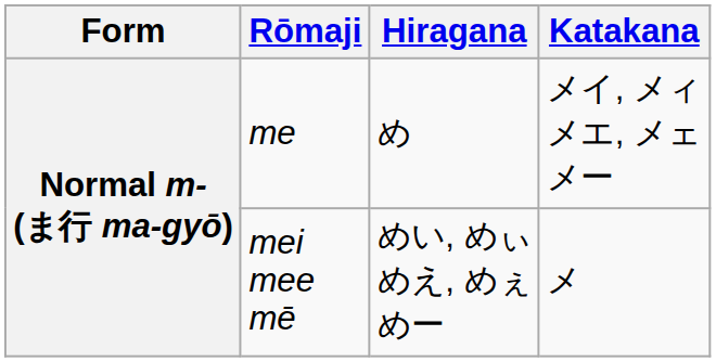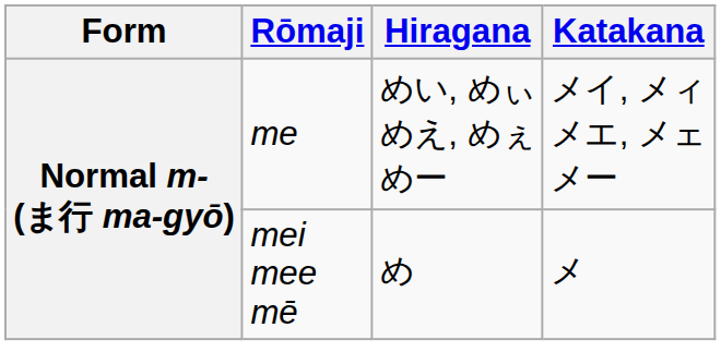 <table class="wikitable">
 <tr>
 <th>Form</th>
 <th><a href='#'>Rōmaji</a></th>
 <th><a href='#'>Hiragana</a></th>
 <th><a href='#'>Katakana</a></th>
 </tr>
 <tr>
 <th rowspan="2">Normal <em>m-</em><br>(ま行 <em>ma-gyō</em>)</th>
 <td><em>me</em></td>
-<td>め</td>
+<td>めい, めぃ<br>めえ, めぇ<br>めー</td>
 <td>メイ, メィ<br>メエ, メェ<br>メー</td>
 </tr>
 <tr>
 <td><em>mei</em><br><em>mee</em><br><em>mē</em></td>
-<td>めい, めぃ<br>めえ, めぇ<br>めー</td>
+<td>め</td>
 <td>メ</td>
 </tr>
 </table>
